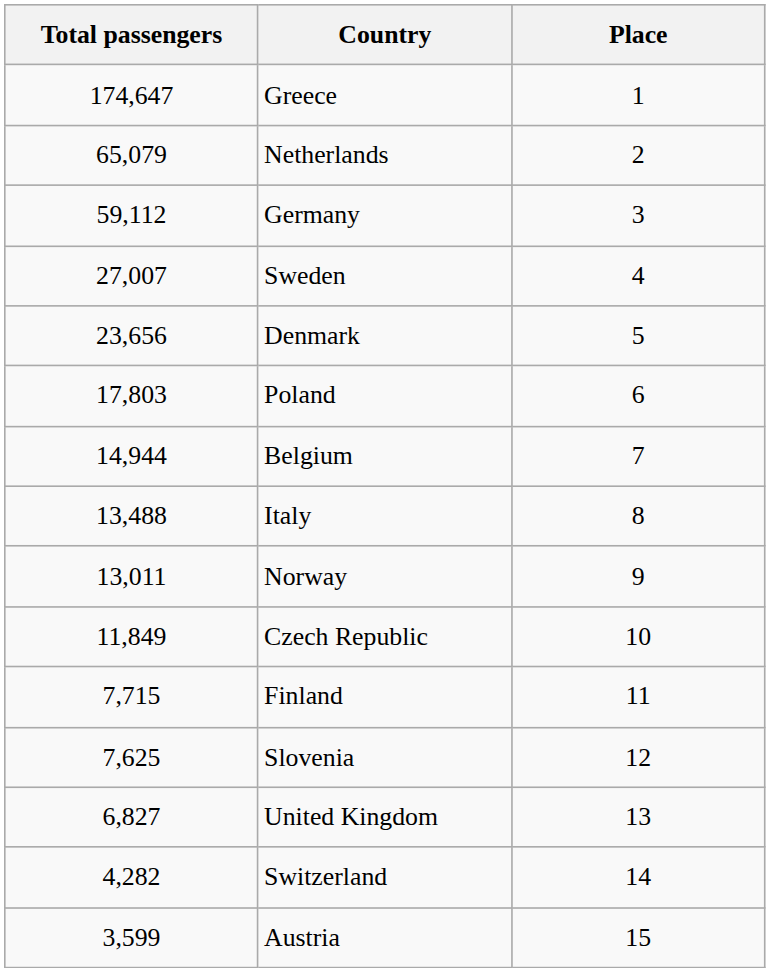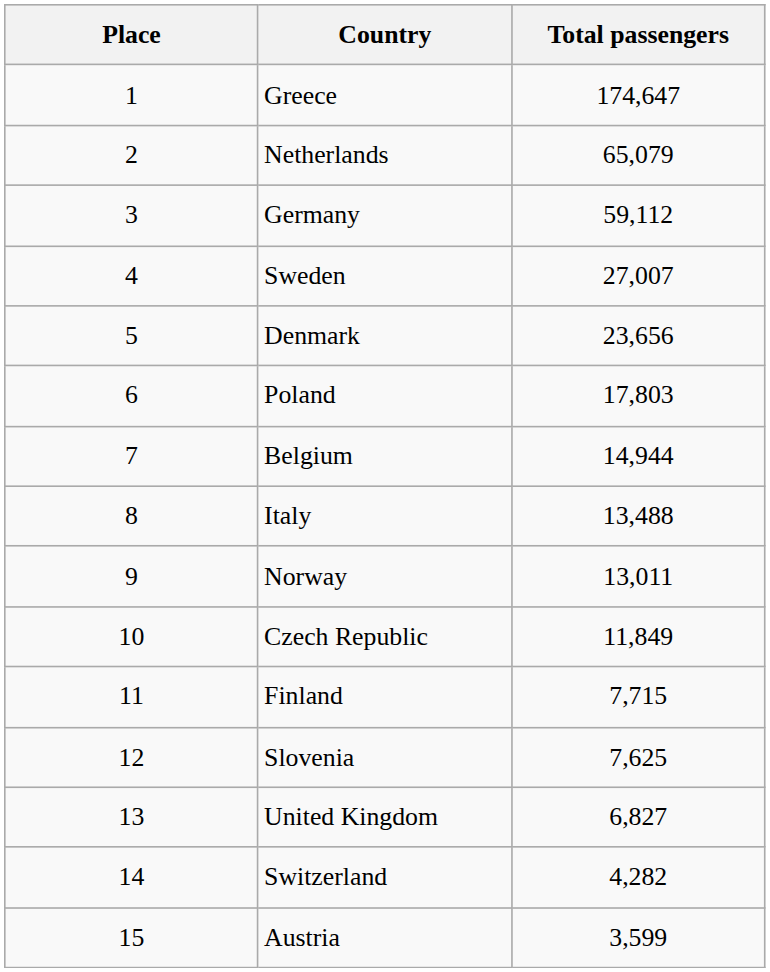 <table class="wikitable">
 <tr>
+<th style="text-align:center; width:150px; height:30px;">Place</th>
+<th style="text-align:center; width:150px; height:30px;">Country</th>
 <th style="text-align:center; width:150px; height:30px;">Total passengers</th>
-<th style="text-align:center; width:150px; height:30px;">Country</th>
-<th style="text-align:center; width:150px; height:30px;">Place</th>
 </tr>
 <tr>
+<td style="text-align:center; height:30px;">1</td>
+<td style="height:30px;"> Greece</td>
 <td style="text-align:center; height:30px;">174,647</td>
-<td style="height:30px;"> Greece</td>
-<td style="text-align:center; height:30px;">1</td>
 </tr>
 <tr>
+<td style="text-align:center; height:30px;">2</td>
+<td style="width:150px; height:30px;"> Netherlands</td>
 <td style="text-align:center; height:30px;">65,079</td>
-<td style="width:150px; height:30px;"> Netherlands</td>
-<td style="text-align:center; height:30px;">2</td>
 </tr>
 <tr>
+<td style="text-align:center; height:30px;">3</td>
+<td style="width:150px; height:30px;"> Germany</td>
 <td style="text-align:center; width:150px; height:30px;">59,112</td>
-<td style="width:150px; height:30px;"> Germany</td>
-<td style="text-align:center; height:30px;">3</td>
 </tr>
 <tr>
+<td style="text-align:center; width:150px; height:30px;">4</td>
+<td style="width:150px; height:30px;"> Sweden</td>
 <td style="text-align:center; width:150px; height:30px;">27,007</td>
-<td style="width:150px; height:30px;"> Sweden</td>
-<td style="text-align:center; width:150px; height:30px;">4</td>
 </tr>
 <tr>
+<td style="text-align:center; height:30px;">5</td>
+<td style="height:30px;"> Denmark</td>
 <td style="text-align:center;height:30px;">23,656</td>
-<td style="height:30px;"> Denmark</td>
-<td style="text-align:center; height:30px;">5</td>
 </tr>
 <tr>
+<td style="text-align:center; height:30px;">6</td>
+<td style="height:30px;"> Poland</td>
 <td style="text-align:center;height:30px;">17,803</td>
-<td style="height:30px;"> Poland</td>
-<td style="text-align:center; height:30px;">6</td>
 </tr>
 <tr>
+<td style="text-align:center; height:30px;">7</td>
+<td style="height:30px;"> Belgium</td>
 <td style="text-align:center; height:30px;">14,944</td>
-<td style="height:30px;"> Belgium</td>
-<td style="text-align:center; height:30px;">7</td>
 </tr>
 <tr>
+<td style="text-align:center; height:30px;">8</td>
+<td style="height:30px;"> Italy</td>
 <td style="text-align:center; height:30px;">13,488</td>
-<td style="height:30px;"> Italy</td>
-<td style="text-align:center; height:30px;">8</td>
 </tr>
 <tr>
+<td style="text-align:center; height:30px;">9</td>
+<td style="height:30px;"> Norway</td>
 <td style="text-align:center; height:30px;">13,011</td>
-<td style="height:30px;"> Norway</td>
-<td style="text-align:center; height:30px;">9</td>
 </tr>
 <tr>
+<td style="text-align:center; height:30px;">10</td>
+<td style="height:30px;"> Czech Republic</td>
 <td style="text-align:center; height:30px;">11,849</td>
-<td style="height:30px;"> Czech Republic</td>
-<td style="text-align:center; height:30px;">10</td>
 </tr>
 <tr>
+<td style="text-align:center; height:30px;">11</td>
+<td style="height:30px;"> Finland</td>
 <td style="text-align:center; height:30px;">7,715</td>
-<td style="height:30px;"> Finland</td>
-<td style="text-align:center; height:30px;">11</td>
 </tr>
 <tr>
+<td style="text-align:center; height:30px;">12</td>
+<td style="height:30px;"> Slovenia</td>
 <td style="text-align:center; height:30px;">7,625</td>
-<td style="height:30px;"> Slovenia</td>
-<td style="text-align:center; height:30px;">12</td>
 </tr>
 <tr>
+<td style="text-align:center; height:30px;">13</td>
+<td style="height:30px;"> United Kingdom</td>
 <td style="text-align:center; height:30px;">6,827</td>
-<td style="height:30px;"> United Kingdom</td>
-<td style="text-align:center; height:30px;">13</td>
 </tr>
 <tr>
+<td style="text-align:center; height:30px;">14</td>
+<td style="height:30px;"> Switzerland</td>
 <td style="text-align:center; height:30px;">4,282</td>
-<td style="height:30px;"> Switzerland</td>
-<td style="text-align:center; height:30px;">14</td>
 </tr>
 <tr>
+<td style="text-align:center; height:30px;">15</td>
+<td style="height:30px;"> Austria</td>
 <td style="text-align:center;height:30px;">3,599</td>
-<td style="height:30px;"> Austria</td>
-<td style="text-align:center; height:30px;">15</td>
 </tr>
 </table>
